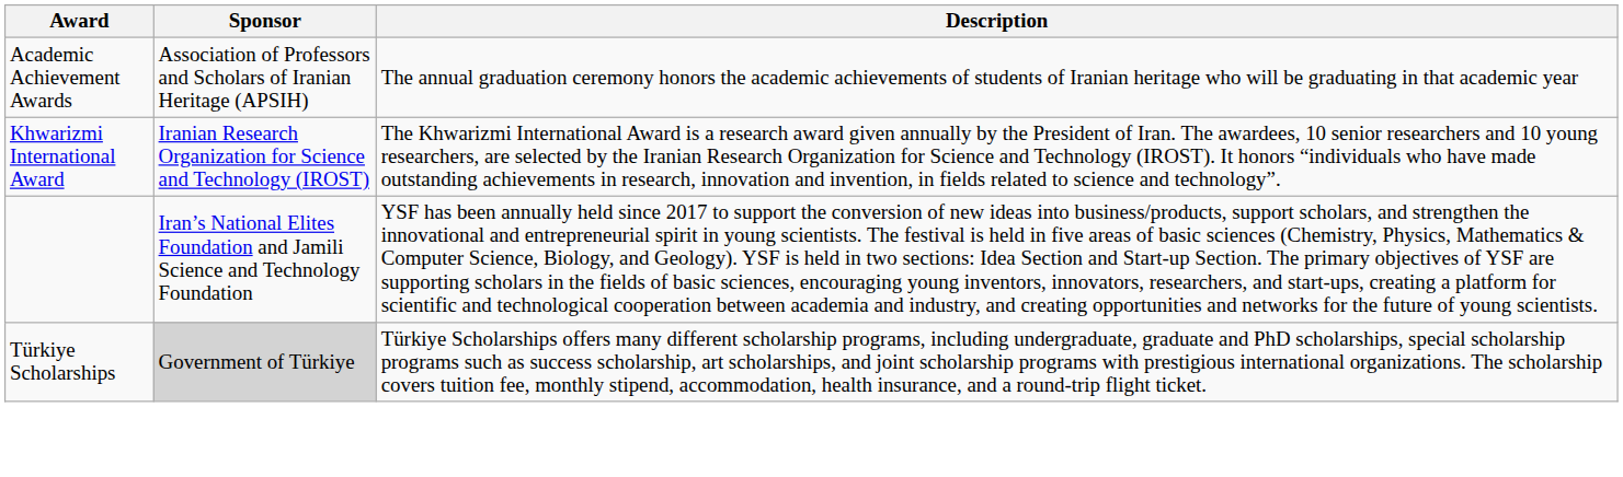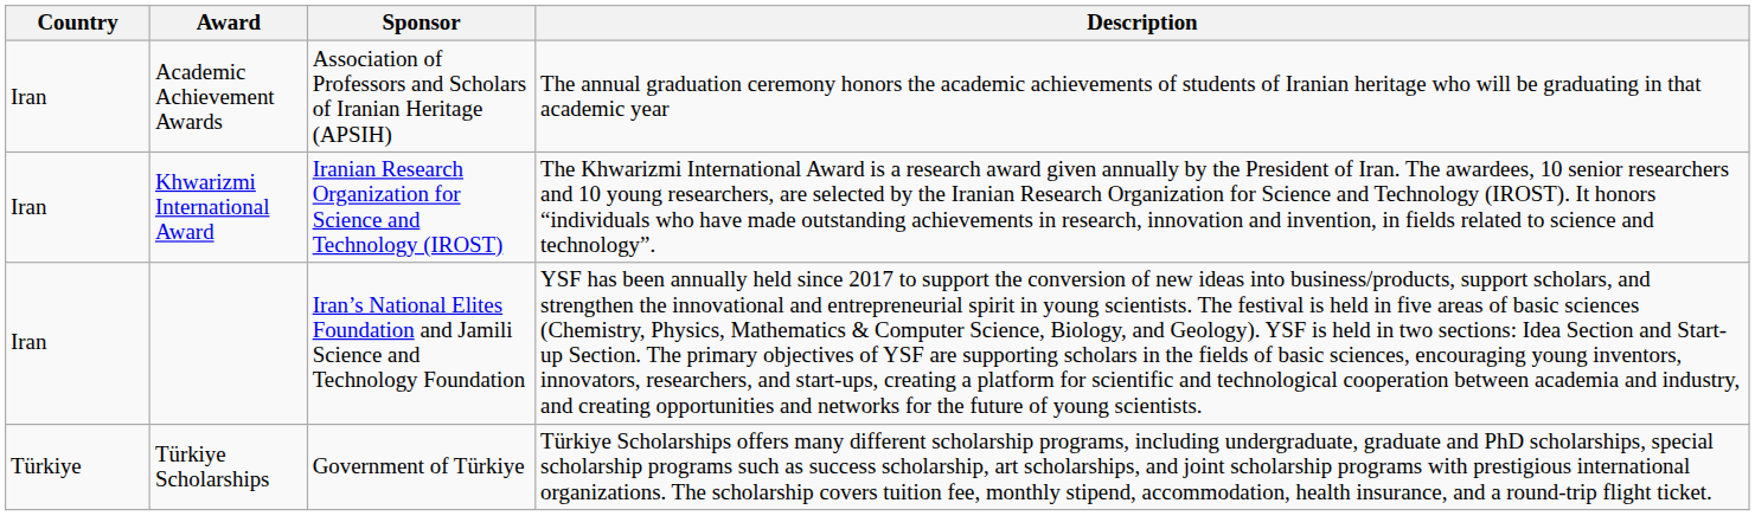 <table class="wikitable sortable">
 <tr>
+<th style="width:6em;">Country</th>
 <th>Award</th>
 <th>Sponsor</th>
 <th>Description</th>
 </tr>
 <tr>
+<td>Iran</td>
 <td>Academic Achievement Awards</td>
 <td>Association of Professors and Scholars of Iranian Heritage (APSIH)</td>
 <td>The annual graduation ceremony honors the academic achievements of students of Iranian heritage who will be graduating in that academic year</td>
 </tr>
 <tr>
+<td>Iran</td>
 <td><a href='#'>Khwarizmi International Award</a></td>
 <td><a href='#'>Iranian Research Organization for Science and Technology (IROST)</a></td>
 <td>The Khwarizmi International Award is a research award given annually by the President of Iran. The awardees, 10 senior researchers and 10 young researchers, are selected by the Iranian Research Organization for Science and Technology (IROST). It honors “individuals who have made outstanding achievements in research, innovation and invention, in fields related to science and technology”.</td>
 </tr>
 <tr>
+<td>Iran</td>
 <td></td>
 <td><a href='#'>Iran’s National Elites Foundation</a> and Jamili Science and Technology Foundation</td>
 <td>YSF has been annually held since 2017 to support the conversion of new ideas into business/products, support scholars, and strengthen the innovational and entrepreneurial spirit in young scientists. The festival is held in five areas of basic sciences (Chemistry, Physics, Mathematics & Computer Science, Biology, and Geology). YSF is held in two sections: Idea Section and Start-up Section. The primary objectives of YSF are supporting scholars in the fields of basic sciences, encouraging young inventors, innovators, researchers, and start-ups, creating a platform for scientific and technological cooperation between academia and industry, and creating opportunities and networks for the future of young scientists.</td>
 </tr>
 <tr>
+<td>Türkiye</td>
 <td>Türkiye Scholarships</td>
-<td style="background: lightgrey;">Government of Türkiye</td>
+<td>Government of Türkiye</td>
 <td>Türkiye Scholarships offers many different scholarship programs, including undergraduate, graduate and PhD scholarships, special scholarship programs such as success scholarship, art scholarships, and joint scholarship programs with prestigious international organizations. The scholarship covers tuition fee, monthly stipend, accommodation, health insurance, and a round-trip flight ticket.</td>
 </tr>
 </table>
